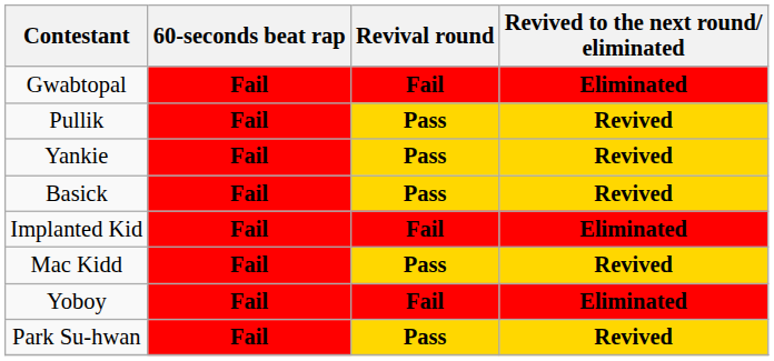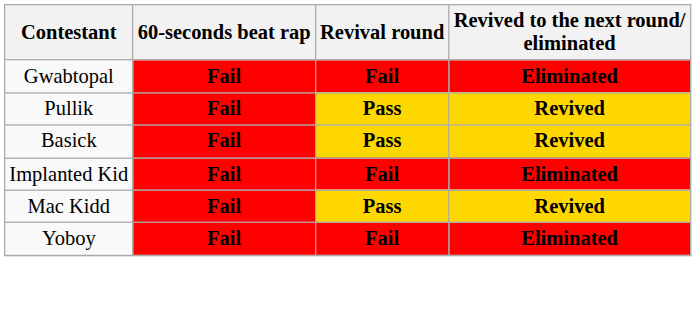 <table class="wikitable" style="text-align:center">
 <tr>
 <th>Contestant</th>
 <th>60-seconds beat rap</th>
 <th>Revival round</th>
 <th>Revived to the next round/<br>eliminated</th>
 </tr>
 <tr>
 <td>Gwabtopal</td>
 <td style="background:red"><strong>Fail</strong></td>
 <td style="background:red"><strong>Fail</strong></td>
 <td style="background:red"><strong>Eliminated</strong></td>
 </tr>
 <tr>
 <td>Pullik</td>
-<td style="background:red"><strong>Fail</strong></td>
-<td style="background:gold"><strong>Pass</strong></td>
-<td style="background:gold"><strong>Revived</strong></td>
-</tr>
-<tr>
-<td>Yankie</td>
 <td style="background:red"><strong>Fail</strong></td>
 <td style="background:gold"><strong>Pass</strong></td>
 <td style="background:gold"><strong>Revived</strong></td>
 </tr>
 <tr>
 <td>Basick</td>
 <td style="background:red"><strong>Fail</strong></td>
 <td style="background:gold"><strong>Pass</strong></td>
 <td style="background:gold"><strong>Revived</strong></td>
 </tr>
 <tr>
 <td>Implanted Kid</td>
 <td style="background:red"><strong>Fail</strong></td>
 <td style="background:red"><strong>Fail</strong></td>
 <td style="background:red"><strong>Eliminated</strong></td>
 </tr>
 <tr>
 <td>Mac Kidd</td>
 <td style="background:red"><strong>Fail</strong></td>
 <td style="background:gold"><strong>Pass</strong></td>
 <td style="background:gold"><strong>Revived</strong></td>
 </tr>
 <tr>
 <td>Yoboy</td>
 <td style="background:red"><strong>Fail</strong></td>
 <td style="background:red"><strong>Fail</strong></td>
 <td style="background:red"><strong>Eliminated</strong></td>
 </tr>
 <tr>
-<td>Park Su-hwan</td>
-<td style="background:red"><strong>Fail</strong></td>
-<td style="background:gold"><strong>Pass</strong></td>
-<td style="background:gold"><strong>Revived</strong></td>
-</tr>
-<tr>
 </tr>
 </table>
